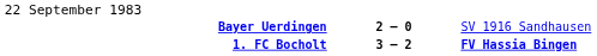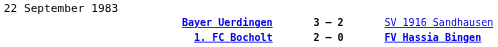 <table width=100% cellspacing=1>
 <tr>
 <th width=25%></th>
 <th width=10%></th>
 <th width=25%></th>
 <th></th>
 </tr>
 <tr>
 <td>22 September 1983</td>
 </tr>
 <tr style=font-size:90%>
 <td align=right><strong><a href='#'>Bayer Uerdingen</a></strong></td>
-<td align=center><strong>2 – 0</strong></td>
+<td align=center><strong>3 – 2</strong></td>
 <td><a href='#'>SV 1916 Sandhausen</a></td>
 </tr>
 <tr style=font-size:90%>
 <td align=right><strong><a href='#'>1. FC Bocholt</a></strong></td>
-<td align=center><strong>3 – 2</strong></td>
+<td align=center><strong>2 – 0</strong></td>
 <td><strong><a href='#'>FV Hassia Bingen</a></strong></td>
 </tr>
 </table>
